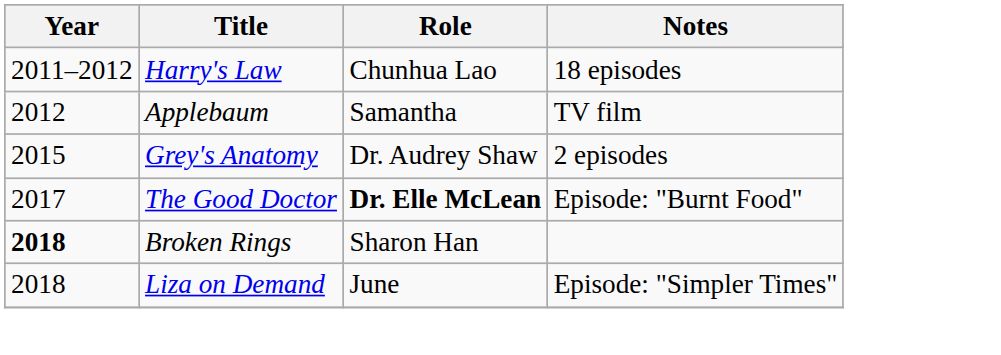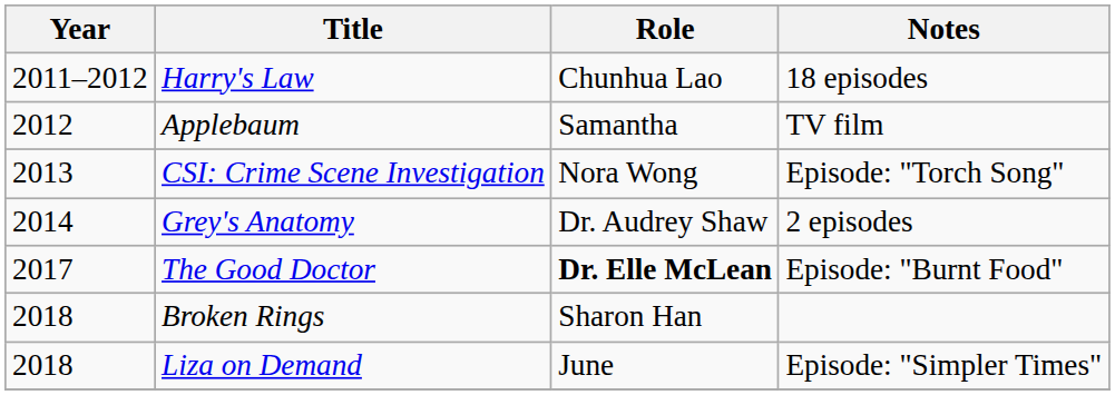 <table class="wikitable sortable">
 <tr>
 <th>Year</th>
 <th>Title</th>
 <th>Role</th>
 <th class="unsortable">Notes</th>
 </tr>
 <tr>
 <td>2011–2012</td>
 <td><em><a href='#'>Harry's Law</a></em></td>
 <td>Chunhua Lao</td>
 <td>18 episodes</td>
 </tr>
 <tr>
 <td>2012</td>
 <td><em>Applebaum</em></td>
 <td>Samantha</td>
 <td>TV film</td>
 </tr>
 <tr>
-<td>2015</td>
+<td>2013</td>
+<td><em><a href='#'>CSI: Crime Scene Investigation</a></em></td>
+<td>Nora Wong</td>
+<td>Episode: "Torch Song"</td>
+</tr>
+<tr>
+<td>2014</td>
 <td><em><a href='#'>Grey's Anatomy</a></em></td>
 <td>Dr. Audrey Shaw</td>
 <td>2 episodes</td>
 </tr>
 <tr>
 <td>2017</td>
 <td><em><a href='#'>The Good Doctor</a></em></td>
 <td><strong>Dr. Elle McLean</strong></td>
 <td>Episode: "Burnt Food"</td>
 </tr>
 <tr>
-<td><strong>2018</strong></td>
+<td>2018</td>
 <td><em>Broken Rings</em></td>
 <td>Sharon Han</td>
 <td></td>
 </tr>
 <tr>
 <td>2018</td>
 <td><em><a href='#'>Liza on Demand</a></em></td>
 <td>June</td>
 <td>Episode: "Simpler Times"</td>
 </tr>
 <tr>
 </tr>
 </table>
